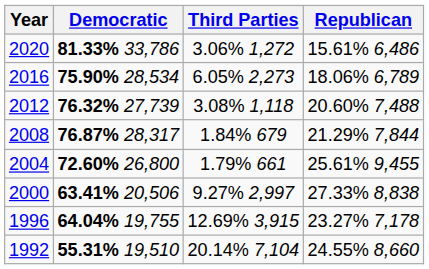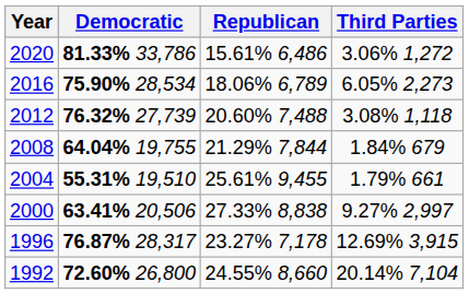 <table class="wikitable"  style="float:right; margin:1em; font-size:95%;">
 <tr style="background:lightgrey;">
 <th>Year</th>
 <th><a href='#'>Democratic</a></th>
+<th><a href='#'>Republican</a></th>
 <th><a href='#'>Third Parties</a></th>
-<th><a href='#'>Republican</a></th>
 </tr>
 <tr>
 <td align="center" ><a href='#'>2020</a></td>
 <td align="center" ><strong>81.33%</strong> <em>33,786</em></td>
+<td align="center" >15.61% <em>6,486</em></td>
 <td align="center" >3.06% <em>1,272</em></td>
-<td align="center" >15.61% <em>6,486</em></td>
 </tr>
 <tr>
 <td align="center" ><a href='#'>2016</a></td>
 <td align="center" ><strong>75.90%</strong> <em>28,534</em></td>
+<td align="center" >18.06% <em>6,789</em></td>
 <td align="center" >6.05% <em>2,273</em></td>
-<td align="center" >18.06% <em>6,789</em></td>
 </tr>
 <tr>
 <td align="center" ><a href='#'>2012</a></td>
 <td align="center" ><strong>76.32%</strong> <em>27,739</em></td>
+<td align="center" >20.60% <em>7,488</em></td>
 <td align="center" >3.08% <em>1,118</em></td>
-<td align="center" >20.60% <em>7,488</em></td>
 </tr>
 <tr>
 <td align="center" ><a href='#'>2008</a></td>
-<td align="center" ><strong>76.87%</strong> <em>28,317</em></td>
+<td align="center" ><strong>64.04%</strong> <em>19,755</em></td>
+<td align="center" >21.29% <em>7,844</em></td>
 <td align="center" >1.84% <em>679</em></td>
-<td align="center" >21.29% <em>7,844</em></td>
 </tr>
 <tr>
 <td align="center" ><a href='#'>2004</a></td>
-<td align="center" ><strong>72.60%</strong> <em>26,800</em></td>
+<td align="center" ><strong>55.31%</strong> <em>19,510</em></td>
+<td align="center" >25.61% <em>9,455</em></td>
 <td align="center" >1.79% <em>661</em></td>
-<td align="center" >25.61% <em>9,455</em></td>
 </tr>
 <tr>
 <td align="center" ><a href='#'>2000</a></td>
 <td align="center" ><strong>63.41%</strong> <em>20,506</em></td>
+<td align="center" >27.33% <em>8,838</em></td>
 <td align="center" >9.27% <em>2,997</em></td>
-<td align="center" >27.33% <em>8,838</em></td>
 </tr>
 <tr>
 <td align="center" ><a href='#'>1996</a></td>
-<td align="center" ><strong>64.04%</strong> <em>19,755</em></td>
+<td align="center" ><strong>76.87%</strong> <em>28,317</em></td>
+<td align="center" >23.27% <em>7,178</em></td>
 <td align="center" >12.69% <em>3,915</em></td>
-<td align="center" >23.27% <em>7,178</em></td>
 </tr>
 <tr>
 <td align="center" ><a href='#'>1992</a></td>
-<td align="center" ><strong>55.31%</strong> <em>19,510</em></td>
+<td align="center" ><strong>72.60%</strong> <em>26,800</em></td>
+<td align="center" >24.55% <em>8,660</em></td>
 <td align="center" >20.14% <em>7,104</em></td>
-<td align="center" >24.55% <em>8,660</em></td>
 </tr>
 </table>
